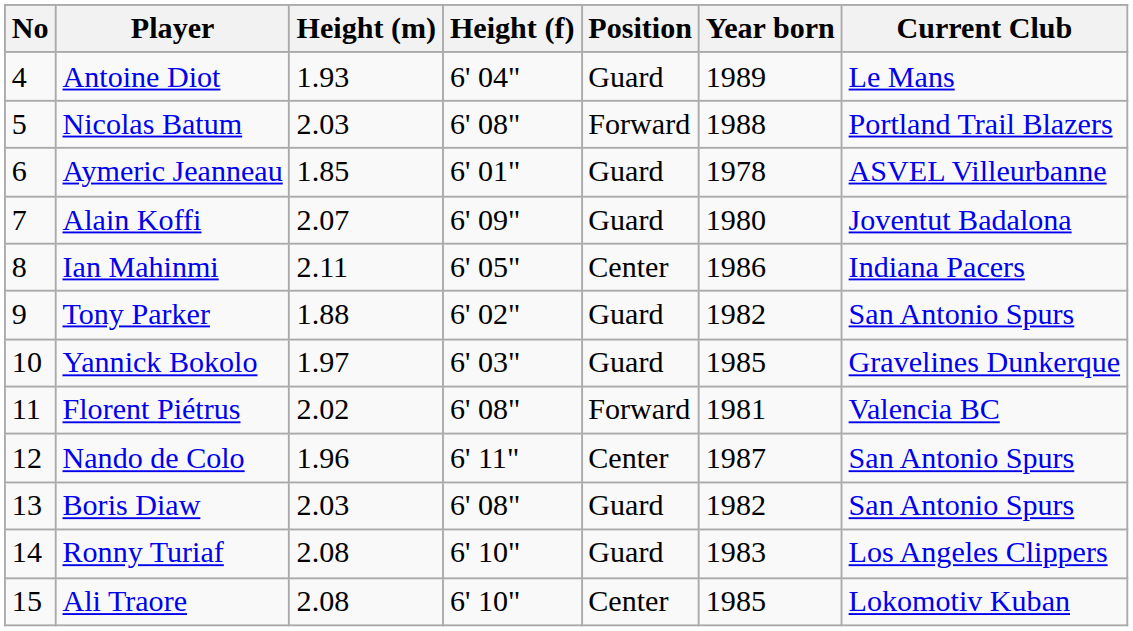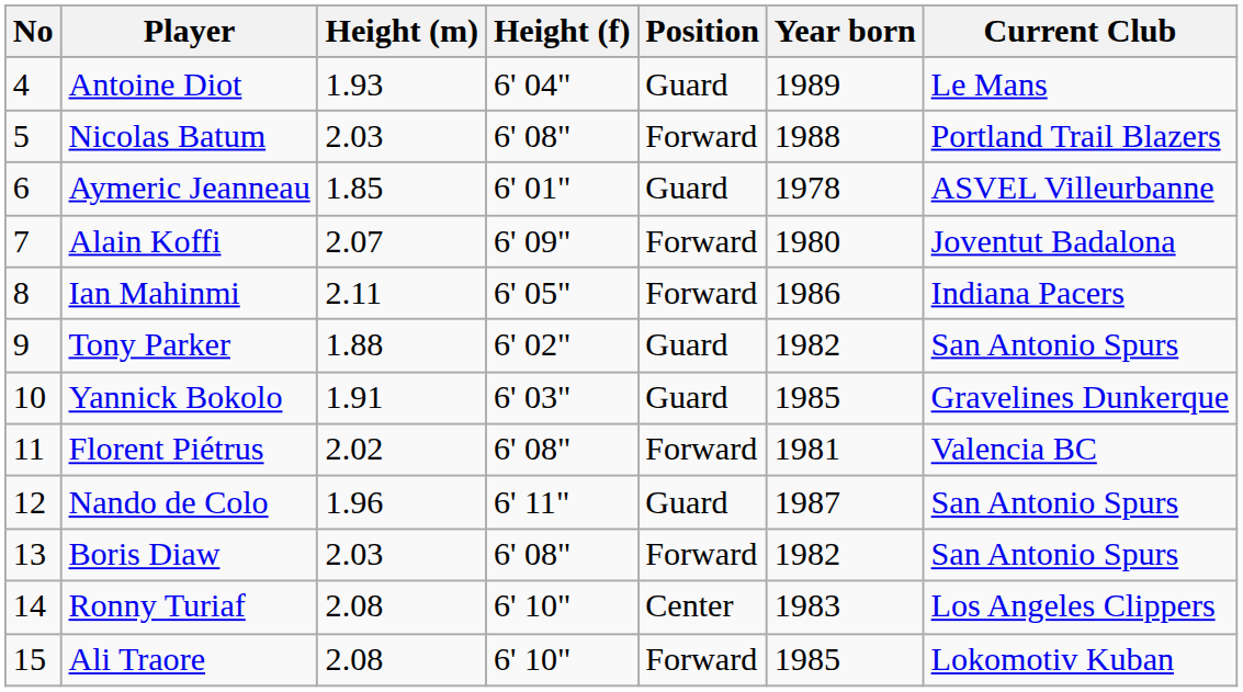 <table class="wikitable sortable">
 <tr>
 <th>No</th>
 <th>Player</th>
 <th>Height (m)</th>
 <th>Height (f)</th>
 <th>Position</th>
 <th>Year born</th>
 <th>Current Club</th>
 </tr>
 <tr>
 <td>4</td>
 <td><a href='#'>Antoine Diot</a></td>
 <td>1.93</td>
 <td>6' 04"</td>
 <td>Guard</td>
 <td>1989</td>
 <td> <a href='#'>Le Mans</a></td>
 </tr>
 <tr>
 <td>5</td>
 <td><a href='#'>Nicolas Batum</a></td>
 <td>2.03</td>
 <td>6' 08"</td>
 <td>Forward</td>
 <td>1988</td>
 <td> <a href='#'>Portland Trail Blazers</a></td>
 </tr>
 <tr>
 <td>6</td>
 <td><a href='#'>Aymeric Jeanneau</a></td>
 <td>1.85</td>
 <td>6' 01"</td>
 <td>Guard</td>
 <td>1978</td>
 <td> <a href='#'>ASVEL Villeurbanne</a></td>
 </tr>
 <tr>
 <td>7</td>
 <td><a href='#'>Alain Koffi</a></td>
 <td>2.07</td>
 <td>6' 09"</td>
-<td>Guard</td>
+<td>Forward</td>
 <td>1980</td>
 <td> <a href='#'>Joventut Badalona</a></td>
 </tr>
 <tr>
 <td>8</td>
 <td><a href='#'>Ian Mahinmi</a></td>
 <td>2.11</td>
 <td>6' 05"</td>
-<td>Center</td>
+<td>Forward</td>
 <td>1986</td>
 <td> <a href='#'>Indiana Pacers</a></td>
 </tr>
 <tr>
 <td>9</td>
 <td><a href='#'>Tony Parker</a></td>
 <td>1.88</td>
 <td>6' 02"</td>
 <td>Guard</td>
 <td>1982</td>
 <td> <a href='#'>San Antonio Spurs</a></td>
 </tr>
 <tr>
 <td>10</td>
 <td><a href='#'>Yannick Bokolo</a></td>
-<td>1.97</td>
+<td>1.91</td>
 <td>6' 03"</td>
 <td>Guard</td>
 <td>1985</td>
 <td> <a href='#'>Gravelines Dunkerque</a></td>
 </tr>
 <tr>
 <td>11</td>
 <td><a href='#'>Florent Piétrus</a></td>
 <td>2.02</td>
 <td>6' 08"</td>
 <td>Forward</td>
 <td>1981</td>
 <td> <a href='#'>Valencia BC</a></td>
 </tr>
 <tr>
 <td>12</td>
 <td><a href='#'>Nando de Colo</a></td>
 <td>1.96</td>
 <td>6' 11"</td>
-<td>Center</td>
+<td>Guard</td>
 <td>1987</td>
 <td> <a href='#'>San Antonio Spurs</a></td>
 </tr>
 <tr>
 <td>13</td>
 <td><a href='#'>Boris Diaw</a></td>
 <td>2.03</td>
 <td>6' 08"</td>
-<td>Guard</td>
+<td>Forward</td>
 <td>1982</td>
 <td> <a href='#'>San Antonio Spurs</a></td>
 </tr>
 <tr>
 <td>14</td>
 <td><a href='#'>Ronny Turiaf</a></td>
 <td>2.08</td>
 <td>6' 10"</td>
-<td>Guard</td>
+<td>Center</td>
 <td>1983</td>
 <td> <a href='#'>Los Angeles Clippers</a></td>
 </tr>
 <tr>
 <td>15</td>
 <td><a href='#'>Ali Traore</a></td>
 <td>2.08</td>
 <td>6' 10"</td>
-<td>Center</td>
+<td>Forward</td>
 <td>1985</td>
 <td> <a href='#'>Lokomotiv Kuban</a></td>
 </tr>
 </table>
